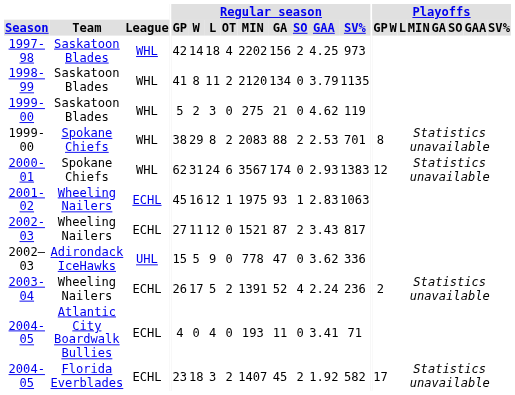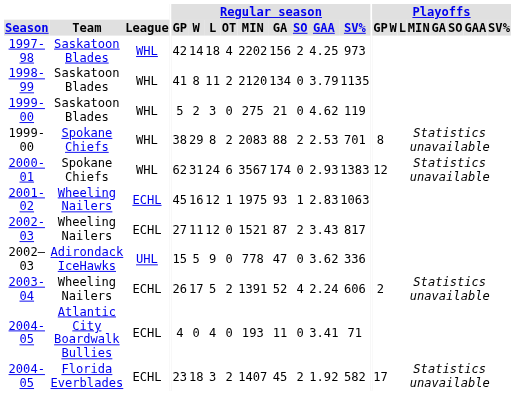 <table border="0" cellpadding="1" cellspacing="0" style="text-align:center; width:75%">
 <tr ALIGN="center" bgcolor="#e0e0e0">
 <th align="center" colspan="3" bgcolor="#ffffff"></th>
 <th align="center" rowspan="99" bgcolor="#ffffff"></th>
 <th align="center" colspan="9" bgcolor="#e0e0e0"><a href='#'>Regular season</a></th>
 <th align="center" rowspan="99" bgcolor="#ffffff"></th>
 <th align="center" colspan="8" bgcolor="#e0e0e0"><a href='#'>Playoffs</a></th>
 </tr>
 <tr ALIGN="center" bgcolor="#e0e0e0">
 <th><a href='#'>Season</a></th>
 <th>Team</th>
 <th>League</th>
 <th>GP</th>
 <th>W</th>
 <th>L</th>
 <th>OT</th>
 <th>MIN</th>
 <th>GA</th>
 <th><a href='#'>SO</a></th>
 <th><a href='#'>GAA</a></th>
 <th><a href='#'>SV%</a></th>
 <th>GP</th>
 <th>W</th>
 <th>L</th>
 <th>MIN</th>
 <th>GA</th>
 <th>SO</th>
 <th>GAA</th>
 <th>SV%</th>
 </tr>
 <tr>
 <td><a href='#'>1997-98</a></td>
 <td><a href='#'>Saskatoon Blades</a></td>
 <td><a href='#'>WHL</a></td>
 <td>42</td>
 <td>14</td>
 <td>18</td>
 <td>4</td>
 <td>2202</td>
 <td>156</td>
 <td>2</td>
 <td>4.25</td>
 <td>973</td>
 </tr>
 <tr>
 </tr>
 <tr --->
 <td><a href='#'>1998-99</a></td>
 <td>Saskatoon Blades</td>
 <td>WHL</td>
 <td>41</td>
 <td>8</td>
 <td>11</td>
 <td>2</td>
 <td>2120</td>
 <td>134</td>
 <td>0</td>
 <td>3.79</td>
 <td>1135</td>
 </tr>
 <tr>
 </tr>
 <tr --->
 <td><a href='#'>1999-00</a></td>
 <td>Saskatoon Blades</td>
 <td>WHL</td>
 <td>5</td>
 <td>2</td>
 <td>3</td>
 <td>0</td>
 <td>275</td>
 <td>21</td>
 <td>0</td>
 <td>4.62</td>
 <td>119</td>
 </tr>
 <tr>
 </tr>
 <tr --->
 <td>1999-00</td>
 <td><a href='#'>Spokane Chiefs</a></td>
 <td>WHL</td>
 <td>38</td>
 <td>29</td>
 <td>8</td>
 <td>2</td>
 <td>2083</td>
 <td>88</td>
 <td>2</td>
 <td>2.53</td>
 <td>701</td>
 <td>8</td>
 <td colspan="7"><em>Statistics unavailable</em></td>
 </tr>
 <tr --->
 <td><a href='#'>2000-01</a></td>
 <td>Spokane Chiefs</td>
 <td>WHL</td>
 <td>62</td>
 <td>31</td>
 <td>24</td>
 <td>6</td>
 <td>3567</td>
 <td>174</td>
 <td>0</td>
 <td>2.93</td>
 <td>1383</td>
 <td>12</td>
 <td colspan="7"><em>Statistics unavailable</em></td>
 </tr>
 <tr --->
 <td><a href='#'>2001-02</a></td>
 <td><a href='#'>Wheeling Nailers</a></td>
 <td><a href='#'>ECHL</a></td>
 <td>45</td>
 <td>16</td>
 <td>12</td>
 <td>1</td>
 <td>1975</td>
 <td>93</td>
 <td>1</td>
 <td>2.83</td>
 <td>1063</td>
 </tr>
 <tr>
 </tr>
 <tr --->
 <td><a href='#'>2002-03</a></td>
 <td>Wheeling Nailers</td>
 <td>ECHL</td>
 <td>27</td>
 <td>11</td>
 <td>12</td>
 <td>0</td>
 <td>1521</td>
 <td>87</td>
 <td>2</td>
 <td>3.43</td>
 <td>817</td>
 </tr>
 <tr>
 </tr>
 <tr --->
 <td>2002–03</td>
 <td><a href='#'>Adirondack IceHawks</a></td>
 <td><a href='#'>UHL</a></td>
 <td>15</td>
 <td>5</td>
 <td>9</td>
 <td>0</td>
 <td>778</td>
 <td>47</td>
 <td>0</td>
 <td>3.62</td>
 <td>336</td>
 </tr>
 <tr>
 </tr>
 <tr --->
 <td><a href='#'>2003-04</a></td>
 <td>Wheeling Nailers</td>
 <td>ECHL</td>
 <td>26</td>
 <td>17</td>
 <td>5</td>
 <td>2</td>
 <td>1391</td>
 <td>52</td>
 <td>4</td>
 <td>2.24</td>
-<td>236</td>
+<td>606</td>
 <td>2</td>
 <td colspan="7"><em>Statistics unavailable</em></td>
 </tr>
 <tr --->
 <td><a href='#'>2004-05</a></td>
 <td><a href='#'>Atlantic City Boardwalk Bullies</a></td>
 <td>ECHL</td>
 <td>4</td>
 <td>0</td>
 <td>4</td>
 <td>0</td>
 <td>193</td>
 <td>11</td>
 <td>0</td>
 <td>3.41</td>
 <td>71</td>
 </tr>
 <tr>
 </tr>
 <tr --->
 <td><a href='#'>2004-05</a></td>
 <td><a href='#'>Florida Everblades</a></td>
 <td>ECHL</td>
 <td>23</td>
 <td>18</td>
 <td>3</td>
 <td>2</td>
 <td>1407</td>
 <td>45</td>
 <td>2</td>
 <td>1.92</td>
 <td>582</td>
 <td>17</td>
 <td colspan="7"><em>Statistics unavailable</em></td>
 </tr>
 <tr --->
 </tr>
 </table>
